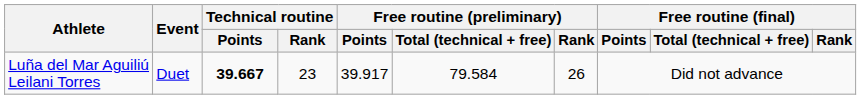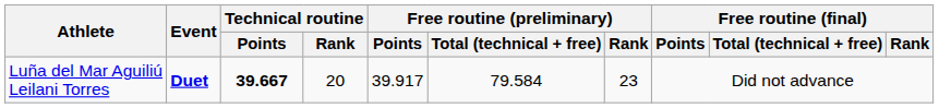 <table class="wikitable" style="font-size:90%">
 <tr>
 <th rowspan="2">Athlete</th>
 <th rowspan="2">Event</th>
 <th colspan=2>Technical routine</th>
 <th colspan=3>Free routine (preliminary)</th>
 <th colspan=3>Free routine (final)</th>
 </tr>
 <tr style="font-size:95%">
 <th>Points</th>
 <th>Rank</th>
 <th>Points</th>
 <th>Total (technical + free)</th>
 <th>Rank</th>
 <th>Points</th>
 <th>Total (technical + free)</th>
 <th>Rank</th>
 </tr>
 <tr align=center>
 <td align=left><a href='#'>Luña del Mar Aguiliú</a><br><a href='#'>Leilani Torres</a></td>
-<td align=left><a href='#'>Duet</a></td>
+<td align=left><strong><a href='#'>Duet</a></strong></td>
 <td><strong>39.667</strong></td>
-<td>23</td>
+<td>20</td>
 <td>39.917</td>
 <td>79.584</td>
-<td>26</td>
+<td>23</td>
 <td colspan=3>Did not advance</td>
 </tr>
 </table>
